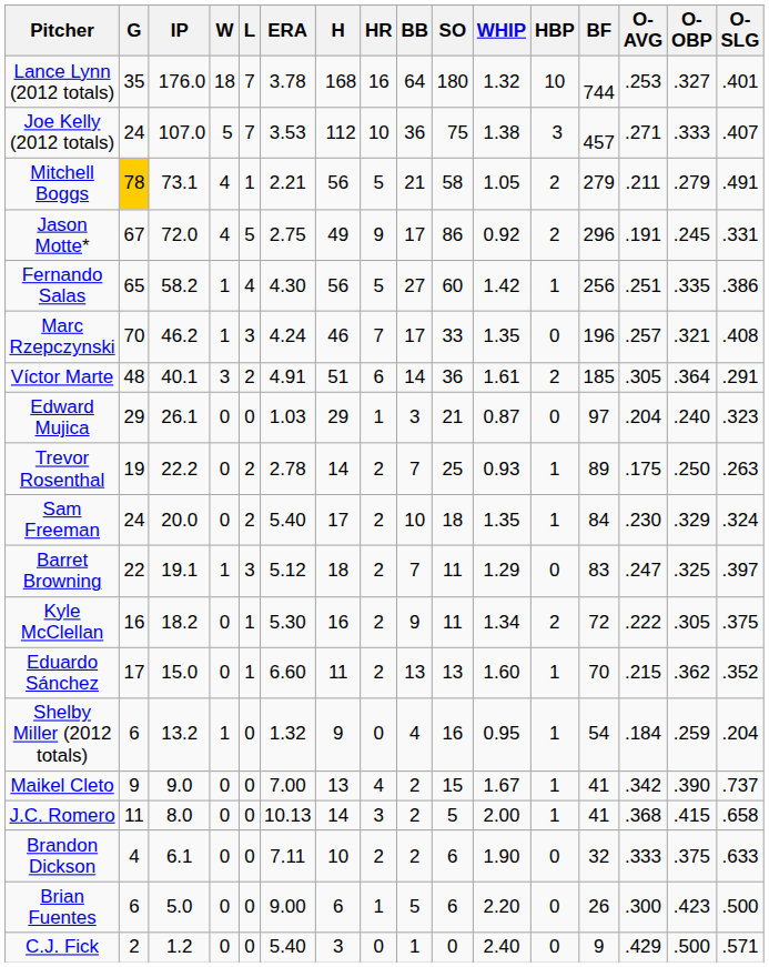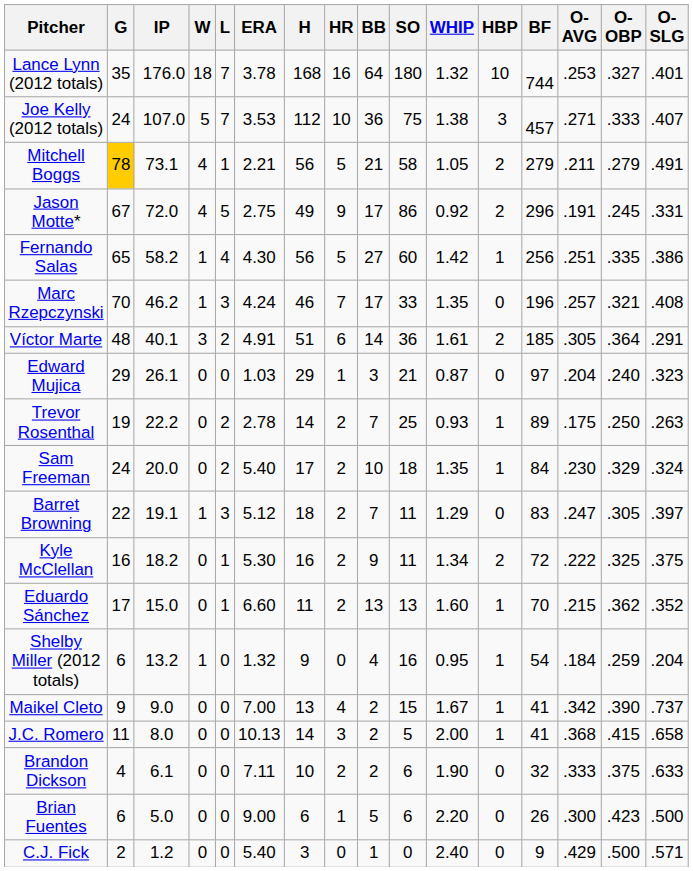 <table class="wikitable sortable">
 <tr>
 <th bgcolor="#DDDDFF" width="11%">Pitcher</th>
 <th bgcolor="#DDDDFF" width="3%">G</th>
 <th bgcolor="#DDDDFF" width="4%">IP</th>
 <th bgcolor="#DDDDFF" width="3%">W</th>
 <th bgcolor="#DDDDFF" width="3%">L</th>
 <th bgcolor="#DDDDFF" width="3%">ERA</th>
 <th bgcolor="#DDDDFF" width="3%">H</th>
 <th bgcolor="#DDDDFF" width="3%">HR</th>
 <th bgcolor="#DDDDFF" width="4%">BB</th>
 <th bgcolor="#DDDDFF" width="4%">SO</th>
 <th bgcolor="#DDDDFF" width="4%"><a href='#'>WHIP</a></th>
 <th bgcolor="#DDDDFF" width="1%">HBP</th>
 <th bgcolor="#DDDDFF" width="4%">BF</th>
 <th bgcolor="#DDDDFF" width="5%">O-AVG</th>
 <th bgcolor="#DDDDFF" width="5%">O-OBP</th>
 <th bgcolor="#DDDDFF" width="5%">O-SLG<br></th>
 </tr>
 <tr style="text-align:center;">
 <td><a href='#'>Lance Lynn</a> (2012 totals)</td>
 <td>35</td>
 <td> 176.0</td>
 <td>18</td>
 <td>7</td>
 <td>3.78</td>
 <td> 168</td>
 <td>16</td>
 <td>64</td>
 <td>180</td>
 <td>1.32</td>
 <td>10</td>
 <td>  744</td>
 <td>.253</td>
 <td>.327</td>
 <td>.401</td>
 </tr>
 <tr style="text-align:center;">
 <td><a href='#'>Joe Kelly</a> (2012 totals)</td>
 <td>24</td>
 <td> 107.0</td>
 <td> 5</td>
 <td>7</td>
 <td>3.53</td>
 <td> 112</td>
 <td>10</td>
 <td>36</td>
 <td>  75</td>
 <td>1.38</td>
 <td> 3</td>
 <td>  457</td>
 <td>.271</td>
 <td>.333</td>
 <td>.407</td>
 </tr>
 <tr style="text-align:center;">
 <td><a href='#'>Mitchell Boggs</a></td>
 <td bgcolor="#FFCC00">78</td>
 <td>73.1</td>
 <td>4</td>
 <td>1</td>
 <td>2.21</td>
 <td>56</td>
 <td>5</td>
 <td>21</td>
 <td>58</td>
 <td>1.05</td>
 <td>2</td>
 <td>279</td>
 <td>.211</td>
 <td>.279</td>
 <td>.491</td>
 </tr>
 <tr align=center>
 <td><a href='#'>Jason Motte</a>*</td>
 <td>67</td>
 <td>72.0</td>
 <td>4</td>
 <td>5</td>
 <td>2.75</td>
 <td>49</td>
 <td>9</td>
 <td>17</td>
 <td>86</td>
 <td>0.92</td>
 <td>2</td>
 <td>296</td>
 <td>.191</td>
 <td>.245</td>
 <td>.331</td>
 </tr>
 <tr align=center>
 <td><a href='#'>Fernando Salas</a></td>
 <td>65</td>
 <td>58.2</td>
 <td>1</td>
 <td>4</td>
 <td>4.30</td>
 <td>56</td>
 <td>5</td>
 <td>27</td>
 <td>60</td>
 <td>1.42</td>
 <td>1</td>
 <td>256</td>
 <td>.251</td>
 <td>.335</td>
 <td>.386</td>
 </tr>
 <tr align=center>
 <td><a href='#'>Marc Rzepczynski</a></td>
 <td>70</td>
 <td>46.2</td>
 <td>1</td>
 <td>3</td>
 <td>4.24</td>
 <td>46</td>
 <td>7</td>
 <td>17</td>
 <td>33</td>
 <td>1.35</td>
 <td>0</td>
 <td>196</td>
 <td>.257</td>
 <td>.321</td>
 <td>.408</td>
 </tr>
 <tr align=center>
 <td><a href='#'>Víctor Marte</a></td>
 <td>48</td>
 <td>40.1</td>
 <td>3</td>
 <td>2</td>
 <td>4.91</td>
 <td>51</td>
 <td>6</td>
 <td>14</td>
 <td>36</td>
 <td>1.61</td>
 <td>2</td>
 <td>185</td>
 <td>.305</td>
 <td>.364</td>
 <td>.291</td>
 </tr>
 <tr align=center>
 <td><a href='#'>Edward Mujica</a></td>
 <td>29</td>
 <td>26.1</td>
 <td>0</td>
 <td>0</td>
 <td>1.03</td>
 <td>29</td>
 <td>1</td>
 <td>3</td>
 <td>21</td>
 <td>0.87</td>
 <td>0</td>
 <td>97</td>
 <td>.204</td>
 <td>.240</td>
 <td>.323</td>
 </tr>
 <tr align=center>
 <td><a href='#'>Trevor Rosenthal</a></td>
 <td>19</td>
 <td>22.2</td>
 <td>0</td>
 <td>2</td>
 <td>2.78</td>
 <td>14</td>
 <td>2</td>
 <td>7</td>
 <td>25</td>
 <td>0.93</td>
 <td>1</td>
 <td>89</td>
 <td>.175</td>
 <td>.250</td>
 <td>.263</td>
 </tr>
 <tr align=center>
 <td><a href='#'>Sam Freeman</a></td>
 <td>24</td>
 <td>20.0</td>
 <td>0</td>
 <td>2</td>
 <td>5.40</td>
 <td>17</td>
 <td>2</td>
 <td>10</td>
 <td>18</td>
 <td>1.35</td>
 <td>1</td>
 <td>84</td>
 <td>.230</td>
 <td>.329</td>
 <td>.324</td>
 </tr>
 <tr align=center>
 <td><a href='#'>Barret Browning</a></td>
 <td>22</td>
 <td>19.1</td>
 <td>1</td>
 <td>3</td>
 <td>5.12</td>
 <td>18</td>
 <td>2</td>
 <td>7</td>
 <td>11</td>
 <td>1.29</td>
 <td>0</td>
 <td>83</td>
 <td>.247</td>
-<td>.325</td>
+<td>.305</td>
 <td>.397</td>
 </tr>
 <tr align=center>
 <td><a href='#'>Kyle McClellan</a></td>
 <td>16</td>
 <td>18.2</td>
 <td>0</td>
 <td>1</td>
 <td>5.30</td>
 <td>16</td>
 <td>2</td>
 <td>9</td>
 <td>11</td>
 <td>1.34</td>
 <td>2</td>
 <td>72</td>
 <td>.222</td>
-<td>.305</td>
+<td>.325</td>
 <td>.375</td>
 </tr>
 <tr align=center>
 <td><a href='#'>Eduardo Sánchez</a></td>
 <td>17</td>
 <td>15.0</td>
 <td>0</td>
 <td>1</td>
 <td>6.60</td>
 <td>11</td>
 <td>2</td>
 <td>13</td>
 <td>13</td>
 <td>1.60</td>
 <td>1</td>
 <td>70</td>
 <td>.215</td>
 <td>.362</td>
 <td>.352</td>
 </tr>
 <tr align=center>
 <td><a href='#'>Shelby Miller</a> (2012 totals)</td>
 <td>6</td>
 <td>13.2</td>
 <td>1</td>
 <td>0</td>
 <td>1.32</td>
 <td>9</td>
 <td>0</td>
 <td>4</td>
 <td>16</td>
 <td>0.95</td>
 <td>1</td>
 <td>54</td>
 <td>.184</td>
 <td>.259</td>
 <td>.204</td>
 </tr>
 <tr align=center>
 <td><a href='#'>Maikel Cleto</a></td>
 <td>9</td>
 <td>9.0</td>
 <td>0</td>
 <td>0</td>
 <td>7.00</td>
 <td>13</td>
 <td>4</td>
 <td>2</td>
 <td>15</td>
 <td>1.67</td>
 <td>1</td>
 <td>41</td>
 <td>.342</td>
 <td>.390</td>
 <td>.737</td>
 </tr>
 <tr align=center>
 <td><a href='#'>J.C. Romero</a></td>
 <td>11</td>
 <td>8.0</td>
 <td>0</td>
 <td>0</td>
 <td>10.13</td>
 <td>14</td>
 <td>3</td>
 <td>2</td>
 <td>5</td>
 <td>2.00</td>
 <td>1</td>
 <td>41</td>
 <td>.368</td>
 <td>.415</td>
 <td>.658</td>
 </tr>
 <tr align=center>
 <td><a href='#'>Brandon Dickson</a></td>
 <td>4</td>
 <td>6.1</td>
 <td>0</td>
 <td>0</td>
 <td>7.11</td>
 <td>10</td>
 <td>2</td>
 <td>2</td>
 <td>6</td>
 <td>1.90</td>
 <td>0</td>
 <td>32</td>
 <td>.333</td>
 <td>.375</td>
 <td>.633</td>
 </tr>
 <tr align=center>
 <td><a href='#'>Brian Fuentes</a></td>
 <td>6</td>
 <td>5.0</td>
 <td>0</td>
 <td>0</td>
 <td>9.00</td>
 <td>6</td>
 <td>1</td>
 <td>5</td>
 <td>6</td>
 <td>2.20</td>
 <td>0</td>
 <td>26</td>
 <td>.300</td>
 <td>.423</td>
 <td>.500</td>
 </tr>
 <tr align=center>
 <td><a href='#'>C.J. Fick</a></td>
 <td>2</td>
 <td>1.2</td>
 <td>0</td>
 <td>0</td>
 <td>5.40</td>
 <td>3</td>
 <td>0</td>
 <td>1</td>
 <td>0</td>
 <td>2.40</td>
 <td>0</td>
 <td>9</td>
 <td>.429</td>
 <td>.500</td>
 <td>.571</td>
 </tr>
 <tr align=center>
 </tr>
 </table>
